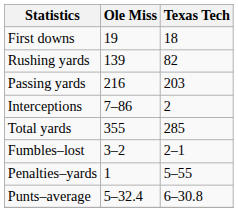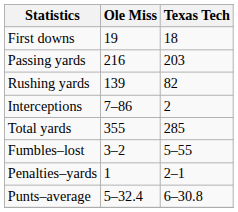 <table class="wikitable">
 <tr>
 <th>Statistics</th>
 <th>Ole Miss</th>
 <th>Texas Tech</th>
 </tr>
 <tr>
 <td>First downs</td>
 <td>19</td>
 <td>18</td>
 </tr>
 <tr>
+<td>Passing yards</td>
+<td>216</td>
+<td>203</td>
+</tr>
+<tr>
 <td>Rushing yards</td>
 <td>139</td>
 <td>82</td>
-</tr>
-<tr>
-<td>Passing yards</td>
-<td>216</td>
-<td>203</td>
 </tr>
 <tr>
 <td>Interceptions</td>
 <td>7–86</td>
 <td>2</td>
 </tr>
 <tr>
 <td>Total yards</td>
 <td>355</td>
 <td>285</td>
 </tr>
 <tr>
 <td>Fumbles–lost</td>
 <td>3–2</td>
-<td>2–1</td>
+<td>5–55</td>
 </tr>
 <tr>
 <td>Penalties–yards</td>
 <td>1</td>
-<td>5–55</td>
+<td>2–1</td>
 </tr>
 <tr>
 <td>Punts–average</td>
 <td>5–32.4</td>
 <td>6–30.8</td>
 </tr>
 <tr>
 </tr>
 </table>
